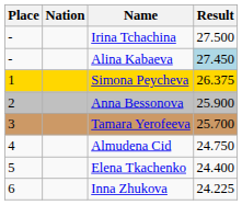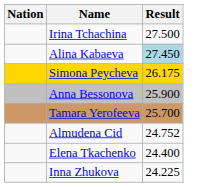 <table class="wikitable">
 <tr>
-<th>Place</th>
 <th>Nation</th>
 <th>Name</th>
 <th>Result</th>
 </tr>
 <tr>
-<td>-</td>
 <td></td>
 <td><a href='#'>Irina Tchachina</a></td>
 <td>27.500</td>
 </tr>
 <tr>
-<td>-</td>
 <td></td>
 <td><a href='#'>Alina Kabaeva</a></td>
 <td style="background: lightblue;">27.450</td>
 </tr>
 <tr bgcolor=gold>
-<td>1</td>
 <td></td>
 <td align=left><a href='#'>Simona Peycheva</a></td>
-<td>26.375</td>
+<td>26.175</td>
 </tr>
 <tr bgcolor=silver>
-<td>2</td>
 <td></td>
 <td align=left><a href='#'>Anna Bessonova</a></td>
 <td>25.900</td>
 </tr>
 <tr bgcolor=cc9966>
-<td>3</td>
 <td></td>
 <td align=left><a href='#'>Tamara Yerofeeva</a></td>
 <td>25.700</td>
 </tr>
 <tr>
-<td>4</td>
 <td></td>
 <td align=left><a href='#'>Almudena Cid</a></td>
-<td>24.750</td>
+<td>24.752</td>
 </tr>
 <tr>
-<td>5</td>
 <td></td>
 <td align=left><a href='#'>Elena Tkachenko</a></td>
 <td>24.400</td>
 </tr>
 <tr>
-<td>6</td>
 <td></td>
 <td align=left><a href='#'>Inna Zhukova</a></td>
 <td>24.225</td>
 </tr>
 </table>
